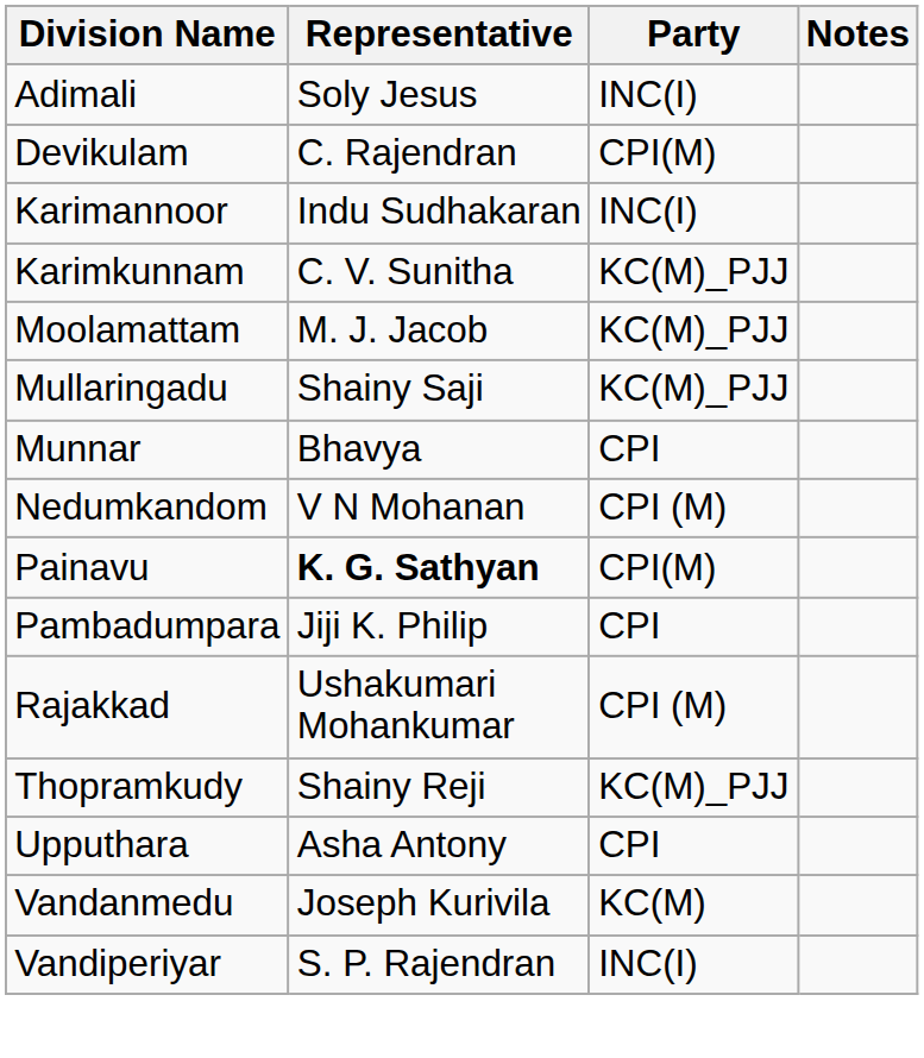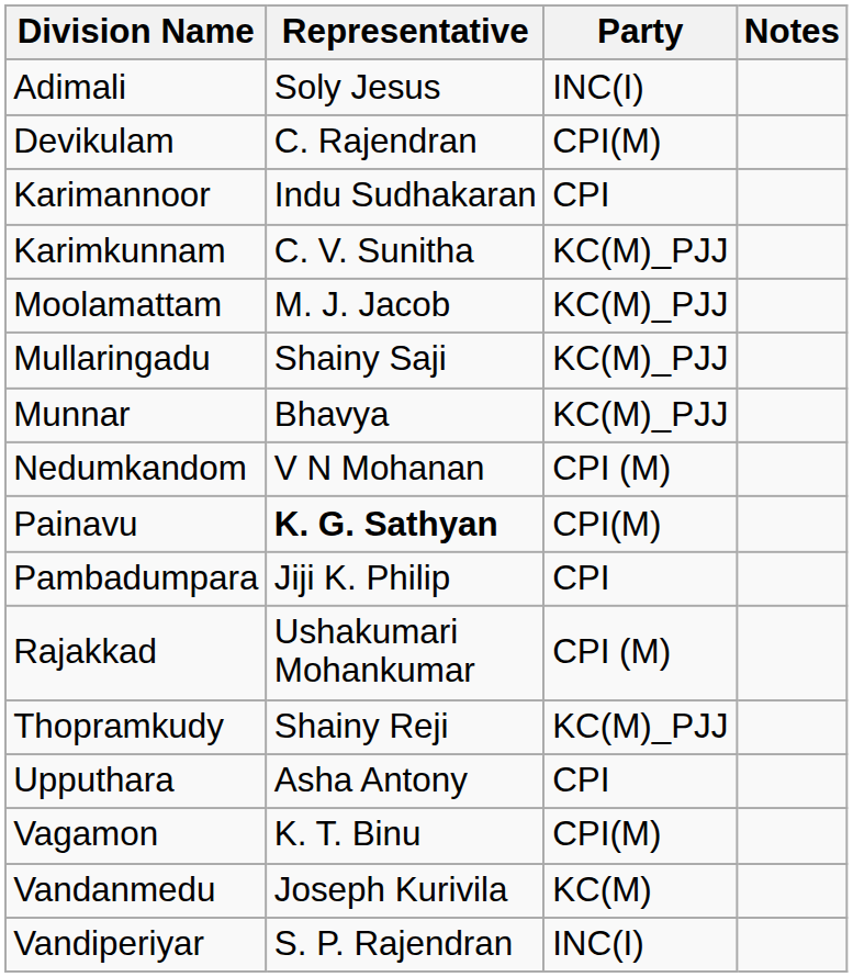 <table class="wikitable">
 <tr>
 <th>Division Name</th>
 <th>Representative</th>
 <th>Party</th>
 <th>Notes</th>
 </tr>
 <tr>
 <td>Adimali</td>
 <td>Soly Jesus</td>
 <td>INC(I)</td>
 <td></td>
 </tr>
 <tr>
 <td>Devikulam</td>
 <td>C. Rajendran</td>
 <td>CPI(M)</td>
 <td></td>
 </tr>
 <tr>
 <td>Karimannoor</td>
 <td>Indu Sudhakaran</td>
-<td>INC(I)</td>
+<td>CPI</td>
 <td></td>
 </tr>
 <tr>
 <td>Karimkunnam</td>
 <td>C. V. Sunitha</td>
 <td>KC(M)_PJJ</td>
 <td></td>
 </tr>
 <tr>
 <td>Moolamattam</td>
 <td>M. J. Jacob</td>
 <td>KC(M)_PJJ</td>
 <td></td>
 </tr>
 <tr>
 <td>Mullaringadu</td>
 <td>Shainy Saji</td>
 <td>KC(M)_PJJ</td>
 <td></td>
 </tr>
 <tr>
 <td>Munnar</td>
 <td>Bhavya</td>
-<td>CPI</td>
+<td>KC(M)_PJJ</td>
 <td></td>
 </tr>
 <tr>
 <td>Nedumkandom</td>
 <td>V N Mohanan</td>
 <td>CPI (M)</td>
 <td></td>
 </tr>
 <tr>
 <td>Painavu</td>
 <td><strong>K. G. Sathyan</strong></td>
 <td>CPI(M)</td>
 <td></td>
 </tr>
 <tr>
 <td>Pambadumpara</td>
 <td>Jiji K. Philip</td>
 <td>CPI</td>
 <td></td>
 </tr>
 <tr>
 <td>Rajakkad</td>
 <td>Ushakumari<br>Mohankumar</td>
 <td>CPI (M)</td>
 <td></td>
 </tr>
 <tr>
 <td>Thopramkudy</td>
 <td>Shainy Reji</td>
 <td>KC(M)_PJJ</td>
 <td></td>
 </tr>
 <tr>
 <td>Upputhara</td>
 <td>Asha Antony</td>
 <td>CPI</td>
 <td></td>
 </tr>
 <tr>
+<td>Vagamon</td>
+<td>K. T. Binu</td>
+<td>CPI(M)</td>
+<td></td>
+</tr>
+<tr>
 <td>Vandanmedu</td>
 <td>Joseph Kurivila</td>
 <td>KC(M)</td>
 <td></td>
 </tr>
 <tr>
 <td>Vandiperiyar</td>
 <td>S. P. Rajendran</td>
 <td>INC(I)</td>
 <td></td>
 </tr>
 </table>
